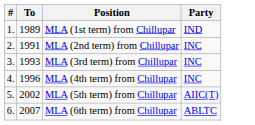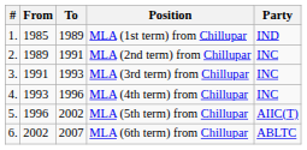 <table class="wikitable sortable">
 <tr>
 <th>#</th>
+<th>From</th>
 <th>To</th>
 <th>Position</th>
 <th>Party</th>
 </tr>
 <tr>
 <td>1.</td>
+<td>1985</td>
 <td>1989</td>
 <td><a href='#'>MLA</a> (1st term) from <a href='#'>Chillupar</a></td>
 <td><a href='#'>IND</a></td>
 </tr>
 <tr>
 <td>2.</td>
+<td>1989</td>
 <td>1991</td>
 <td><a href='#'>MLA</a> (2nd term) from <a href='#'>Chillupar</a></td>
 <td><a href='#'>INC</a></td>
 </tr>
 <tr>
 <td>3.</td>
+<td>1991</td>
 <td>1993</td>
 <td><a href='#'>MLA</a> (3rd term) from <a href='#'>Chillupar</a></td>
 <td><a href='#'>INC</a></td>
 </tr>
 <tr>
 <td>4.</td>
+<td>1993</td>
 <td>1996</td>
 <td><a href='#'>MLA</a> (4th term) from <a href='#'>Chillupar</a></td>
 <td><a href='#'>INC</a></td>
 </tr>
 <tr>
 <td>5.</td>
+<td>1996</td>
 <td>2002</td>
 <td><a href='#'>MLA</a> (5th term) from <a href='#'>Chillupar</a></td>
 <td><a href='#'>AIIC(T)</a></td>
 </tr>
 <tr>
 <td>6.</td>
+<td>2002</td>
 <td>2007</td>
 <td><a href='#'>MLA</a> (6th term) from <a href='#'>Chillupar</a></td>
 <td><a href='#'>ABLTC</a></td>
 </tr>
 </table>
